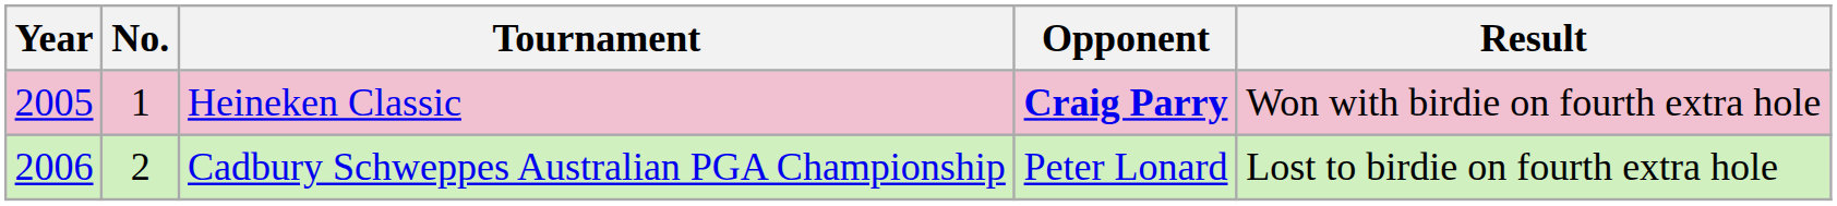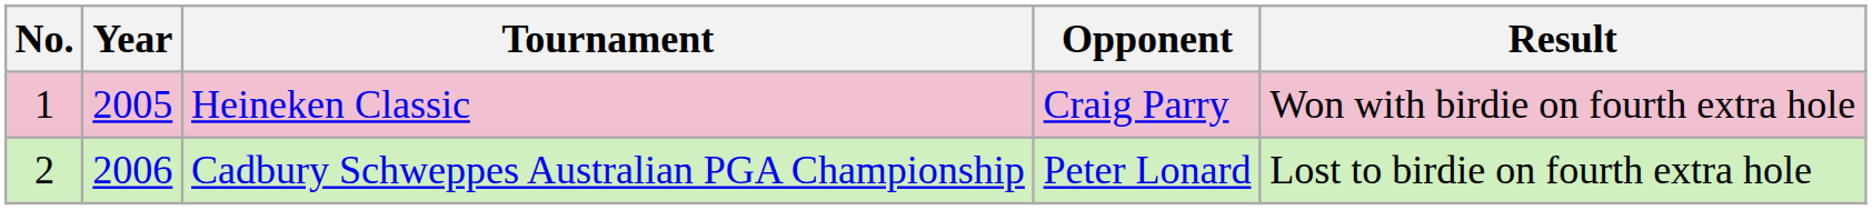 <table class="wikitable" style="font-size:95%;">
 <tr>
+<th>No.</th>
 <th>Year</th>
-<th>No.</th>
 <th>Tournament</th>
 <th>Opponent</th>
 <th>Result</th>
 </tr>
 <tr style="background:#F2C1D1;">
+<td align=center>1</td>
 <td><a href='#'>2005</a></td>
-<td align=center>1</td>
 <td><a href='#'>Heineken Classic</a></td>
-<td><strong> <a href='#'>Craig Parry</a></strong></td>
+<td> <a href='#'>Craig Parry</a></td>
 <td>Won with birdie on fourth extra hole</td>
 </tr>
 <tr style="background:#D0F0C0;">
+<td align=center>2</td>
 <td><a href='#'>2006</a></td>
-<td align=center>2</td>
 <td><a href='#'>Cadbury Schweppes Australian PGA Championship</a></td>
 <td> <a href='#'>Peter Lonard</a></td>
 <td>Lost to birdie on fourth extra hole</td>
 </tr>
 </table>
